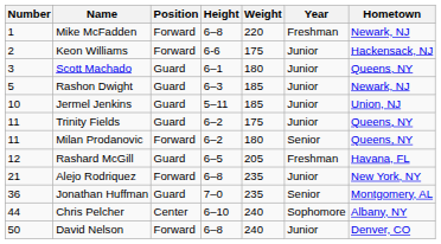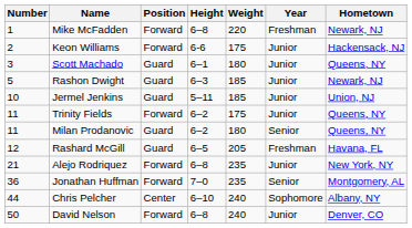 <table class="wikitable" style="font-size: 95%;">
 <tr>
 <th>Number</th>
 <th>Name</th>
 <th>Position</th>
 <th>Height</th>
 <th>Weight</th>
 <th>Year</th>
 <th>Hometown</th>
 </tr>
 <tr>
 <td>1</td>
 <td>Mike McFadden</td>
 <td>Forward</td>
 <td>6–8</td>
 <td>220</td>
 <td>Freshman</td>
 <td><a href='#'>Newark, NJ</a></td>
 </tr>
 <tr>
 <td>2</td>
 <td>Keon Williams</td>
 <td>Forward</td>
 <td>6-6</td>
 <td>175</td>
 <td>Junior</td>
 <td><a href='#'>Hackensack, NJ</a></td>
 </tr>
 <tr>
 <td>3</td>
 <td><a href='#'>Scott Machado</a></td>
 <td>Guard</td>
 <td>6–1</td>
 <td>180</td>
 <td>Junior</td>
 <td><a href='#'>Queens, NY</a></td>
 </tr>
 <tr>
 <td>5</td>
 <td>Rashon Dwight</td>
 <td>Guard</td>
 <td>6–3</td>
 <td>185</td>
 <td>Junior</td>
 <td><a href='#'>Newark, NJ</a></td>
 </tr>
 <tr>
 <td>10</td>
 <td>Jermel Jenkins</td>
 <td>Guard</td>
 <td>5–11</td>
 <td>185</td>
 <td>Junior</td>
 <td><a href='#'>Union, NJ</a></td>
 </tr>
 <tr>
 <td>11</td>
 <td>Trinity Fields</td>
-<td>Guard</td>
+<td>Forward</td>
 <td>6–2</td>
 <td>175</td>
 <td>Junior</td>
 <td><a href='#'>Queens, NY</a></td>
 </tr>
 <tr>
 <td>11</td>
 <td>Milan Prodanovic</td>
-<td>Forward</td>
+<td>Guard</td>
 <td>6–2</td>
 <td>180</td>
 <td>Senior</td>
 <td><a href='#'>Queens, NY</a></td>
 </tr>
 <tr>
 <td>12</td>
 <td>Rashard McGill</td>
 <td>Guard</td>
 <td>6–5</td>
 <td>205</td>
 <td>Freshman</td>
 <td><a href='#'>Havana, FL</a></td>
 </tr>
 <tr>
 <td>21</td>
 <td>Alejo Rodriquez</td>
 <td>Forward</td>
 <td>6–8</td>
 <td>235</td>
 <td>Junior</td>
 <td><a href='#'>New York, NY</a></td>
 </tr>
 <tr>
 <td>36</td>
 <td>Jonathan Huffman</td>
-<td>Guard</td>
+<td>Forward</td>
 <td>7–0</td>
 <td>235</td>
 <td>Senior</td>
 <td><a href='#'>Montgomery, AL</a></td>
 </tr>
 <tr>
 <td>44</td>
 <td>Chris Pelcher</td>
 <td>Center</td>
 <td>6–10</td>
 <td>240</td>
 <td>Sophomore</td>
 <td><a href='#'>Albany, NY</a></td>
 </tr>
 <tr>
 <td>50</td>
 <td>David Nelson</td>
 <td>Forward</td>
 <td>6–8</td>
 <td>240</td>
 <td>Junior</td>
 <td><a href='#'>Denver, CO</a></td>
 </tr>
 </table>
